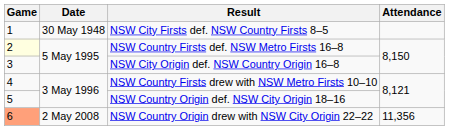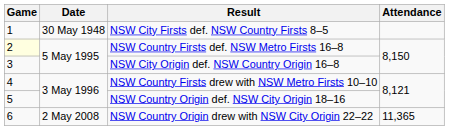 <table class="wikitable">
 <tr>
 <th>Game</th>
 <th>Date</th>
 <th>Result</th>
 <th>Attendance</th>
 </tr>
 <tr>
 <td>1</td>
 <td>30 May 1948</td>
 <td> <a href='#'>NSW City Firsts</a> def.  <a href='#'>NSW Country Firsts</a> 8–5</td>
 <td></td>
 </tr>
 <tr>
 <td style="background: lightyellow;">2</td>
 <td rowspan="2">5 May 1995</td>
 <td> <a href='#'>NSW Country Firsts</a> def.  <a href='#'>NSW Metro Firsts</a> 16–8</td>
 <td rowspan="2">8,150</td>
 </tr>
 <tr>
 <td>3</td>
 <td> <a href='#'>NSW City Origin</a> def.  <a href='#'>NSW Country Origin</a> 16–8</td>
 </tr>
 <tr>
 <td>4</td>
 <td rowspan="2">3 May 1996</td>
 <td> <a href='#'>NSW Country Firsts</a> drew with  <a href='#'>NSW Metro Firsts</a> 10–10</td>
 <td rowspan="2">8,121</td>
 </tr>
 <tr>
 <td>5</td>
 <td> <a href='#'>NSW Country Origin</a> def.  <a href='#'>NSW City Origin</a> 18–16</td>
 </tr>
 <tr>
-<td style="background: lightsalmon;">6</td>
+<td>6</td>
 <td>2 May 2008</td>
 <td> <a href='#'>NSW Country Origin</a> drew with  <a href='#'>NSW City Origin</a> 22–22</td>
-<td>11,356</td>
+<td>11,365</td>
 </tr>
 </table>
